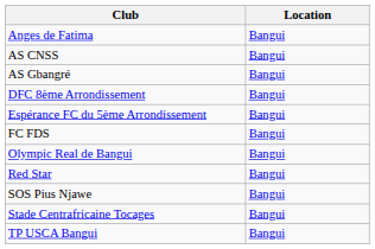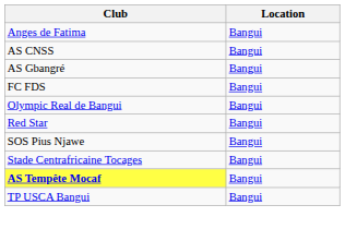 <table class="wikitable sortable">
 <tr>
 <th width="300px" scope="col">Club</th>
 <th width="150px" scope="col">Location</th>
 </tr>
 <tr>
 <td><a href='#'>Anges de Fatima</a></td>
 <td><a href='#'>Bangui</a></td>
 </tr>
 <tr>
 <td>AS CNSS</td>
 <td><a href='#'>Bangui</a></td>
 </tr>
 <tr>
 <td>AS Gbangré</td>
-<td><a href='#'>Bangui</a></td>
-</tr>
-<tr>
-<td><a href='#'>DFC 8ème Arrondissement</a></td>
-<td><a href='#'>Bangui</a></td>
-</tr>
-<tr>
-<td><a href='#'>Espérance FC du 5ème Arrondissement</a></td>
 <td><a href='#'>Bangui</a></td>
 </tr>
 <tr>
 <td>FC FDS</td>
 <td><a href='#'>Bangui</a></td>
 </tr>
 <tr>
 <td><a href='#'>Olympic Real de Bangui</a></td>
 <td><a href='#'>Bangui</a></td>
 </tr>
 <tr>
 <td><a href='#'>Red Star</a></td>
 <td><a href='#'>Bangui</a></td>
 </tr>
 <tr>
 <td>SOS Pius Njawe</td>
 <td><a href='#'>Bangui</a></td>
 </tr>
 <tr>
 <td><a href='#'>Stade Centrafricaine Tocages</a></td>
 <td><a href='#'>Bangui</a></td>
 </tr>
 <tr>
+<td bgcolor=#ffff44><strong><a href='#'>AS Tempête Mocaf</a></strong></td>
+<td><a href='#'>Bangui</a></td>
+</tr>
+<tr>
 <td><a href='#'>TP USCA Bangui</a></td>
 <td><a href='#'>Bangui</a></td>
 </tr>
 </table>
